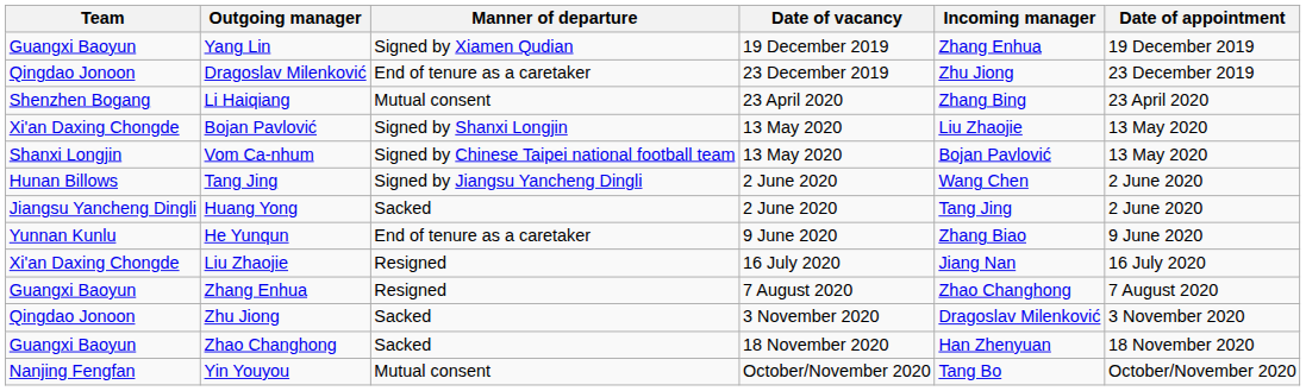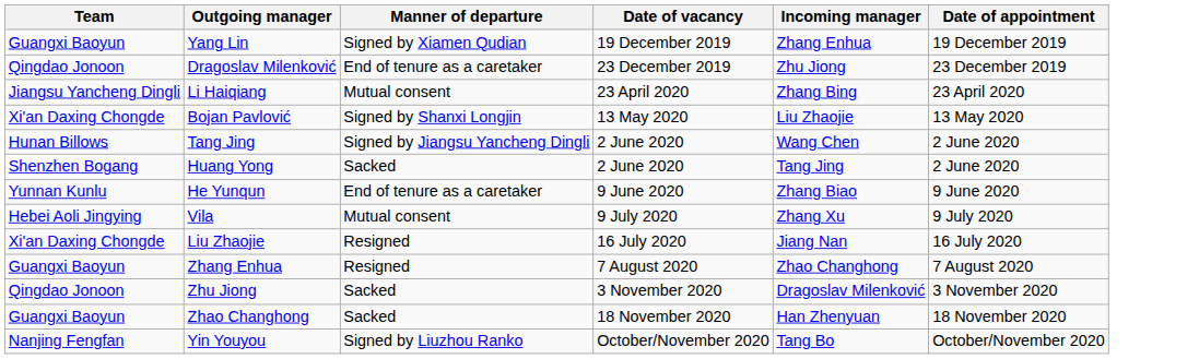 <table class="wikitable">
 <tr>
 <th>Team</th>
 <th>Outgoing manager</th>
 <th>Manner of departure</th>
 <th>Date of vacancy</th>
 <th>Incoming manager</th>
 <th>Date of appointment</th>
 </tr>
 <tr>
 <td><a href='#'>Guangxi Baoyun</a></td>
 <td> <a href='#'>Yang Lin</a></td>
 <td>Signed by <a href='#'>Xiamen Qudian</a></td>
 <td>19 December 2019</td>
 <td> <a href='#'>Zhang Enhua</a></td>
 <td>19 December 2019</td>
 </tr>
 <tr>
 <td><a href='#'>Qingdao Jonoon</a></td>
 <td> <a href='#'>Dragoslav Milenković</a></td>
 <td>End of tenure as a caretaker</td>
 <td>23 December 2019</td>
 <td> <a href='#'>Zhu Jiong</a></td>
 <td>23 December 2019</td>
 </tr>
 <tr>
-<td><a href='#'>Shenzhen Bogang</a></td>
+<td><a href='#'>Jiangsu Yancheng Dingli</a></td>
 <td> <a href='#'>Li Haiqiang</a></td>
 <td>Mutual consent</td>
 <td>23 April 2020</td>
 <td> <a href='#'>Zhang Bing</a></td>
 <td>23 April 2020</td>
 </tr>
 <tr>
 <td><a href='#'>Xi'an Daxing Chongde</a></td>
 <td> <a href='#'>Bojan Pavlović</a></td>
 <td>Signed by <a href='#'>Shanxi Longjin</a></td>
 <td>13 May 2020</td>
 <td> <a href='#'>Liu Zhaojie</a></td>
 <td>13 May 2020</td>
 </tr>
 <tr>
-<td><a href='#'>Shanxi Longjin</a></td>
-<td> <a href='#'>Vom Ca-nhum</a></td>
-<td>Signed by <a href='#'>Chinese Taipei national football team</a></td>
-<td>13 May 2020</td>
-<td> <a href='#'>Bojan Pavlović</a></td>
-<td>13 May 2020</td>
-</tr>
-<tr>
 <td><a href='#'>Hunan Billows</a></td>
 <td> <a href='#'>Tang Jing</a></td>
 <td>Signed by <a href='#'>Jiangsu Yancheng Dingli</a></td>
 <td>2 June 2020</td>
 <td> <a href='#'>Wang Chen</a></td>
 <td>2 June 2020</td>
 </tr>
 <tr>
-<td><a href='#'>Jiangsu Yancheng Dingli</a></td>
+<td><a href='#'>Shenzhen Bogang</a></td>
 <td> <a href='#'>Huang Yong</a></td>
 <td>Sacked</td>
 <td>2 June 2020</td>
 <td> <a href='#'>Tang Jing</a></td>
 <td>2 June 2020</td>
 </tr>
 <tr>
 <td><a href='#'>Yunnan Kunlu</a></td>
 <td> <a href='#'>He Yunqun</a></td>
 <td>End of tenure as a caretaker</td>
 <td>9 June 2020</td>
 <td> <a href='#'>Zhang Biao</a></td>
 <td>9 June 2020</td>
+</tr>
+<tr>
+<td><a href='#'>Hebei Aoli Jingying</a></td>
+<td> <a href='#'>Vila</a></td>
+<td>Mutual consent</td>
+<td>9 July 2020</td>
+<td> <a href='#'>Zhang Xu</a></td>
+<td>9 July 2020</td>
 </tr>
 <tr>
 <td><a href='#'>Xi'an Daxing Chongde</a></td>
 <td> <a href='#'>Liu Zhaojie</a></td>
 <td>Resigned</td>
 <td>16 July 2020</td>
 <td> <a href='#'>Jiang Nan</a></td>
 <td>16 July 2020</td>
 </tr>
 <tr>
 <td><a href='#'>Guangxi Baoyun</a></td>
 <td> <a href='#'>Zhang Enhua</a></td>
 <td>Resigned</td>
 <td>7 August 2020</td>
 <td> <a href='#'>Zhao Changhong</a></td>
 <td>7 August 2020</td>
 </tr>
 <tr>
 <td><a href='#'>Qingdao Jonoon</a></td>
 <td> <a href='#'>Zhu Jiong</a></td>
 <td>Sacked</td>
 <td>3 November 2020</td>
 <td> <a href='#'>Dragoslav Milenković</a></td>
 <td>3 November 2020</td>
 </tr>
 <tr>
 <td><a href='#'>Guangxi Baoyun</a></td>
 <td> <a href='#'>Zhao Changhong</a></td>
 <td>Sacked</td>
 <td>18 November 2020</td>
 <td> <a href='#'>Han Zhenyuan</a></td>
 <td>18 November 2020</td>
 </tr>
 <tr>
 <td><a href='#'>Nanjing Fengfan</a></td>
 <td> <a href='#'>Yin Youyou</a></td>
-<td>Mutual consent</td>
+<td>Signed by <a href='#'>Liuzhou Ranko</a></td>
 <td>October/November 2020</td>
 <td> <a href='#'>Tang Bo</a></td>
 <td>October/November 2020</td>
 </tr>
 </table>
